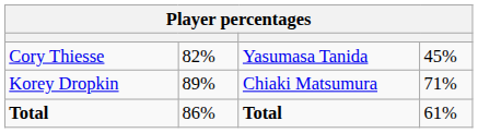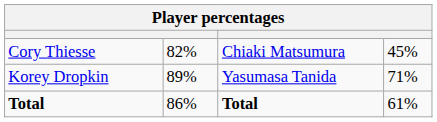 <table class="wikitable">
 <tr>
 <th colspan=4 width=400>Player percentages</th>
 </tr>
 <tr>
 <th colspan=2 width=200 style="white-space:nowrap;"></th>
 <th colspan=2 width=200 style="white-space:nowrap;"></th>
 </tr>
 <tr>
 <td><a href='#'>Cory Thiesse</a></td>
 <td>82%</td>
-<td><a href='#'>Yasumasa Tanida</a></td>
+<td><a href='#'>Chiaki Matsumura</a></td>
 <td>45%</td>
 </tr>
 <tr>
 <td><a href='#'>Korey Dropkin</a></td>
 <td>89%</td>
-<td><a href='#'>Chiaki Matsumura</a></td>
+<td><a href='#'>Yasumasa Tanida</a></td>
 <td>71%</td>
 </tr>
 <tr>
 <td><strong>Total</strong></td>
 <td>86%</td>
 <td><strong>Total</strong></td>
 <td>61%</td>
 </tr>
 </table>
